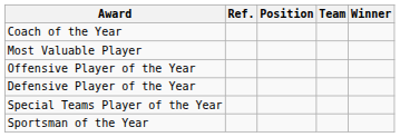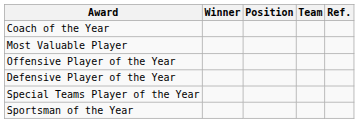 <table class="wikitable">
 <tr>
 <th>Award</th>
-<th>Ref.</th>
+<th>Winner</th>
 <th>Position</th>
 <th>Team</th>
-<th>Winner</th>
+<th>Ref.</th>
 </tr>
 <tr>
 <td>Coach of the Year</td>
 <td></td>
 <td></td>
 <td></td>
 <td></td>
 </tr>
 <tr>
 <td>Most Valuable Player</td>
 <td></td>
 <td></td>
 <td></td>
 <td></td>
 </tr>
 <tr>
 <td>Offensive Player of the Year</td>
 <td></td>
 <td></td>
 <td></td>
 <td></td>
 </tr>
 <tr>
 <td>Defensive Player of the Year</td>
 <td></td>
 <td></td>
 <td></td>
 <td></td>
 </tr>
 <tr>
 <td>Special Teams Player of the Year</td>
 <td></td>
 <td></td>
 <td></td>
 <td></td>
 </tr>
 <tr>
 <td>Sportsman of the Year</td>
 <td></td>
 <td></td>
 <td></td>
 <td></td>
 </tr>
 </table>
